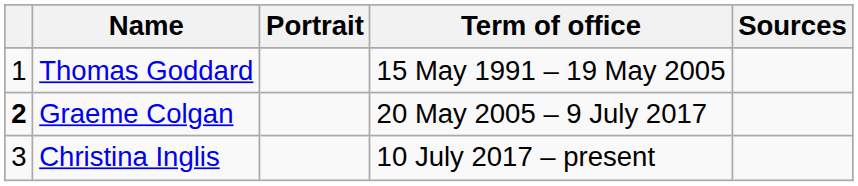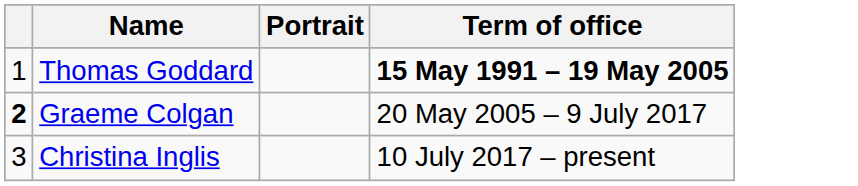 <table class="wikitable">
 <tr>
 <th></th>
 <th>Name</th>
 <th>Portrait</th>
 <th>Term of office</th>
-<th>Sources</th>
 </tr>
 <tr>
 <td align=center>1</td>
 <td><a href='#'>Thomas Goddard</a></td>
 <td></td>
-<td>15 May 1991 – 19 May 2005</td>
-<td></td>
+<td><strong>15 May 1991 – 19 May 2005</strong></td>
 </tr>
 <tr>
 <td align=center><strong>2</strong></td>
 <td><a href='#'>Graeme Colgan</a></td>
 <td></td>
 <td>20 May 2005 – 9 July 2017</td>
-<td></td>
 </tr>
 <tr>
 <td align=center>3</td>
 <td><a href='#'>Christina Inglis</a></td>
 <td></td>
 <td>10 July 2017 – present</td>
-<td></td>
 </tr>
 </table>
